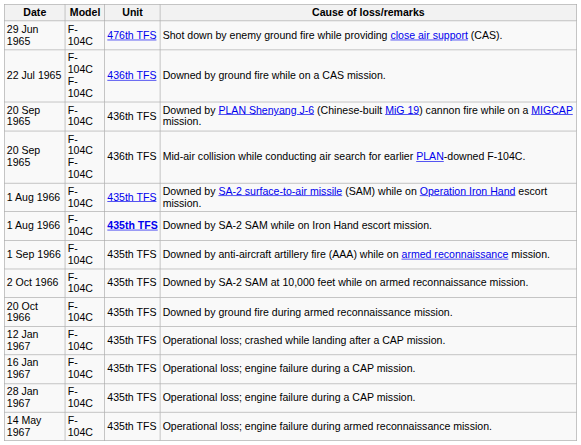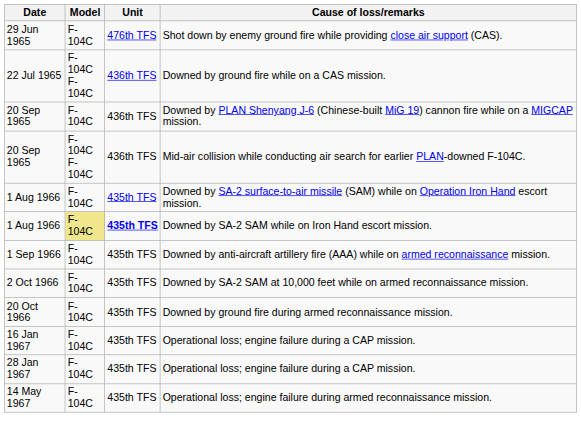 <table class="wikitable">
 <tr>
 <th>Date</th>
 <th>Model</th>
 <th>Unit</th>
 <th>Cause of loss/remarks</th>
 </tr>
 <tr>
 <td width="85px">29 Jun 1965</td>
 <td>F-104C</td>
 <td style="white-space: nowrap;"><a href='#'>476th TFS</a></td>
 <td>Shot down by enemy ground fire while providing <a href='#'>close air support</a> (CAS).</td>
 </tr>
 <tr>
 <td>22 Jul 1965</td>
 <td>F-104C<br>F-104C</td>
 <td style="white-space: nowrap;"><a href='#'>436th TFS</a></td>
 <td>Downed by ground fire while on a CAS mission.</td>
 </tr>
 <tr>
 <td>20 Sep 1965</td>
 <td>F-104C</td>
 <td style="white-space: nowrap;">436th TFS</td>
 <td>Downed by <a href='#'>PLAN Shenyang J-6</a> (Chinese-built <a href='#'>MiG 19</a>) cannon fire while on a <a href='#'>MIGCAP</a> mission.</td>
 </tr>
 <tr>
 <td>20 Sep 1965</td>
 <td>F-104C<br>F-104C</td>
 <td style="white-space: nowrap;">436th TFS</td>
 <td>Mid-air collision while conducting air search for earlier <a href='#'>PLAN</a>-downed F-104C.</td>
 </tr>
 <tr>
 <td>1 Aug 1966</td>
 <td>F-104C</td>
 <td style="white-space: nowrap;"><a href='#'>435th TFS</a></td>
 <td>Downed by <a href='#'>SA-2 surface-to-air missile</a> (SAM) while on <a href='#'>Operation Iron Hand</a> escort mission.</td>
 </tr>
 <tr>
 <td>1 Aug 1966</td>
-<td>F-104C</td>
+<td style="background: khaki;">F-104C</td>
 <td style="white-space: nowrap;"><strong><a href='#'>435th TFS</a></strong></td>
 <td>Downed by SA-2 SAM while on Iron Hand escort mission.</td>
 </tr>
 <tr>
 <td>1 Sep 1966</td>
 <td>F-104C</td>
 <td style="white-space: nowrap;">435th TFS</td>
 <td>Downed by anti-aircraft artillery fire (AAA) while on <a href='#'>armed reconnaissance</a> mission.</td>
 </tr>
 <tr>
 <td>2 Oct 1966</td>
 <td>F-104C</td>
 <td style="white-space: nowrap;">435th TFS</td>
 <td>Downed by SA-2 SAM at 10,000 feet while on armed reconnaissance mission.</td>
 </tr>
 <tr>
 <td>20 Oct 1966</td>
 <td>F-104C</td>
 <td style="white-space: nowrap;">435th TFS</td>
 <td>Downed by ground fire during armed reconnaissance mission.</td>
 </tr>
 <tr>
-<td>12 Jan 1967</td>
-<td>F-104C</td>
-<td style="white-space: nowrap;">435th TFS</td>
-<td>Operational loss; crashed while landing after a CAP mission.</td>
-</tr>
-<tr>
 <td>16 Jan 1967</td>
 <td>F-104C</td>
 <td style="white-space: nowrap;">435th TFS</td>
 <td>Operational loss; engine failure during a CAP mission.</td>
 </tr>
 <tr>
 <td>28 Jan 1967</td>
 <td>F-104C</td>
 <td style="white-space: nowrap;">435th TFS</td>
 <td>Operational loss; engine failure during a CAP mission.</td>
 </tr>
 <tr>
 <td>14 May 1967</td>
 <td>F-104C</td>
 <td style="white-space: nowrap;">435th TFS</td>
 <td>Operational loss; engine failure during armed reconnaissance mission.</td>
 </tr>
 </table>
